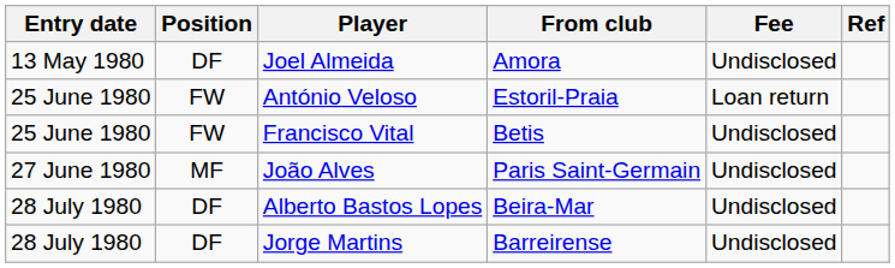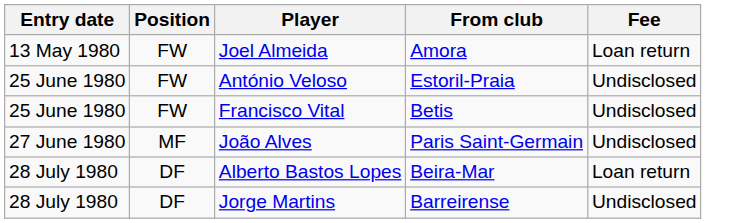 <table class="wikitable">
 <tr>
 <th>Entry date</th>
 <th>Position</th>
 <th>Player</th>
 <th>From club</th>
 <th>Fee</th>
-<th>Ref</th>
 </tr>
 <tr>
 <td>13 May 1980</td>
-<td style="text-align:center;">DF</td>
+<td style="text-align:center;">FW</td>
 <td style="text-align:left;"><a href='#'>Joel Almeida</a></td>
 <td style="text-align:left;"><a href='#'>Amora</a></td>
-<td>Undisclosed</td>
-<td></td>
+<td>Loan return</td>
 </tr>
 <tr>
 <td>25 June 1980</td>
 <td style="text-align:center;">FW</td>
 <td style="text-align:left;"><a href='#'>António Veloso</a></td>
 <td style="text-align:left;"><a href='#'>Estoril-Praia</a></td>
-<td>Loan return</td>
-<td></td>
+<td>Undisclosed</td>
 </tr>
 <tr>
 <td>25 June 1980</td>
 <td style="text-align:center;">FW</td>
 <td style="text-align:left;"><a href='#'>Francisco Vital</a></td>
 <td style="text-align:left;"><a href='#'>Betis</a></td>
 <td>Undisclosed</td>
-<td></td>
 </tr>
 <tr>
 <td>27 June 1980</td>
 <td style="text-align:center;">MF</td>
 <td style="text-align:left;"><a href='#'>João Alves</a></td>
 <td style="text-align:left;"><a href='#'>Paris Saint-Germain</a></td>
 <td>Undisclosed</td>
-<td></td>
 </tr>
 <tr>
 <td>28 July 1980</td>
 <td style="text-align:center;">DF</td>
 <td style="text-align:left;"><a href='#'>Alberto Bastos Lopes</a></td>
 <td style="text-align:left;"><a href='#'>Beira-Mar</a></td>
-<td>Undisclosed</td>
-<td></td>
+<td>Loan return</td>
 </tr>
 <tr>
 <td>28 July 1980</td>
 <td style="text-align:center;">DF</td>
 <td style="text-align:left;"><a href='#'>Jorge Martins</a></td>
 <td style="text-align:left;"><a href='#'>Barreirense</a></td>
 <td>Undisclosed</td>
-<td></td>
 </tr>
 </table>
